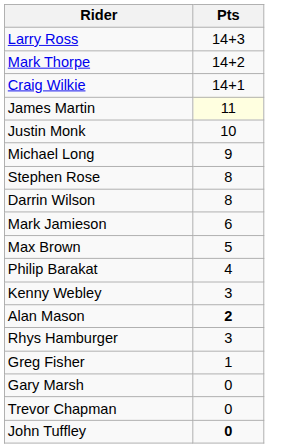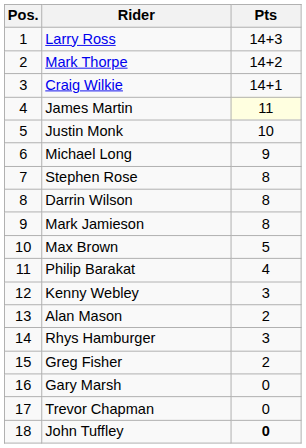 <table class=wikitable>
 <tr>
+<th width=25px>Pos.</th>
 <th width=200px>Rider</th>
 <th width=70px>Pts</th>
 </tr>
 <tr align=center >
+<td>1</td>
 <td align=left><a href='#'>Larry Ross</a></td>
 <td>14+3</td>
 </tr>
 <tr align=center >
+<td>2</td>
 <td align=left><a href='#'>Mark Thorpe</a></td>
 <td>14+2</td>
 </tr>
 <tr align=center>
+<td>3</td>
 <td align=left><a href='#'>Craig Wilkie</a></td>
 <td>14+1</td>
 </tr>
 <tr align=center>
+<td>4</td>
 <td align=left>James Martin</td>
 <td style="background: lightyellow;">11</td>
 </tr>
 <tr align=center>
+<td>5</td>
 <td align=left>Justin Monk</td>
 <td>10</td>
 </tr>
 <tr align=center>
+<td>6</td>
 <td align=left>Michael Long</td>
 <td>9</td>
 </tr>
 <tr align=center>
+<td>7</td>
 <td align=left>Stephen Rose</td>
 <td>8</td>
 </tr>
 <tr align=center>
+<td>8</td>
 <td align=left>Darrin Wilson</td>
 <td>8</td>
 </tr>
 <tr align=center>
+<td>9</td>
 <td align=left>Mark Jamieson</td>
-<td>6</td>
+<td>8</td>
 </tr>
 <tr align=center>
+<td>10</td>
 <td align=left>Max Brown</td>
 <td>5</td>
 </tr>
 <tr align=center>
+<td>11</td>
 <td align=left>Philip Barakat</td>
 <td>4</td>
 </tr>
 <tr align=center>
+<td>12</td>
 <td align=left>Kenny Webley</td>
 <td>3</td>
 </tr>
 <tr align=center>
+<td>13</td>
 <td align=left>Alan Mason</td>
-<td><strong>2</strong></td>
+<td>2</td>
 </tr>
 <tr align=center>
+<td>14</td>
 <td align=left>Rhys Hamburger</td>
 <td>3</td>
 </tr>
 <tr align=center>
+<td>15</td>
 <td align=left>Greg Fisher</td>
-<td>1</td>
+<td>2</td>
 </tr>
 <tr align=center>
+<td>16</td>
 <td align=left>Gary Marsh</td>
 <td>0</td>
 </tr>
 <tr align=center>
+<td>17</td>
 <td align=left>Trevor Chapman</td>
 <td>0</td>
 </tr>
 <tr align=center>
+<td>18</td>
 <td align=left>John Tuffley</td>
 <td><strong>0</strong></td>
 </tr>
 </table>
